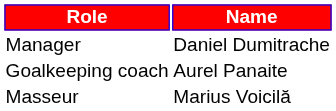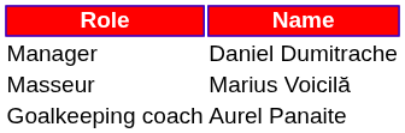 <table class="toccolours">
 <tr>
 <th style="background:#FF0000;color:#FFFFFF;border:1px solid #0000FF">Role</th>
 <th style="background:#FF0000;color:#FFFFFF;border:1px solid #0000FF">Name</th>
 </tr>
 <tr>
 <td>Manager</td>
 <td> Daniel Dumitrache</td>
 </tr>
 <tr>
+<td>Masseur</td>
+<td> Marius Voicilă</td>
+</tr>
+<tr>
 <td>Goalkeeping coach</td>
 <td> Aurel Panaite</td>
 </tr>
-<tr>
-<td>Masseur</td>
-<td> Marius Voicilă</td>
-</tr>
 </table>
